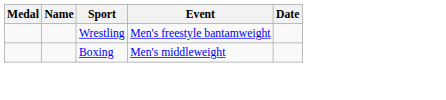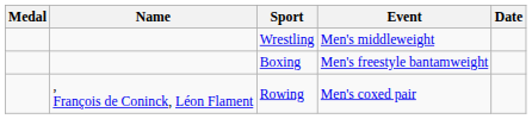 <table class="wikitable sortable" style="font-size:95%">
 <tr>
 <th>Medal</th>
 <th>Name</th>
 <th>Sport</th>
 <th>Event</th>
 <th>Date</th>
 </tr>
 <tr>
 <td></td>
 <td></td>
 <td><a href='#'>Wrestling</a></td>
-<td><a href='#'>Men's freestyle bantamweight</a></td>
+<td><a href='#'>Men's middleweight</a></td>
 <td></td>
 </tr>
 <tr>
 <td></td>
 <td></td>
 <td><a href='#'>Boxing</a></td>
-<td><a href='#'>Men's middleweight</a></td>
+<td><a href='#'>Men's freestyle bantamweight</a></td>
+<td></td>
+</tr>
+<tr>
+<td></td>
+<td>,<br><a href='#'>François de Coninck</a>, <a href='#'>Léon Flament</a></td>
+<td><a href='#'>Rowing</a></td>
+<td><a href='#'>Men's coxed pair</a></td>
 <td></td>
 </tr>
 </table>
